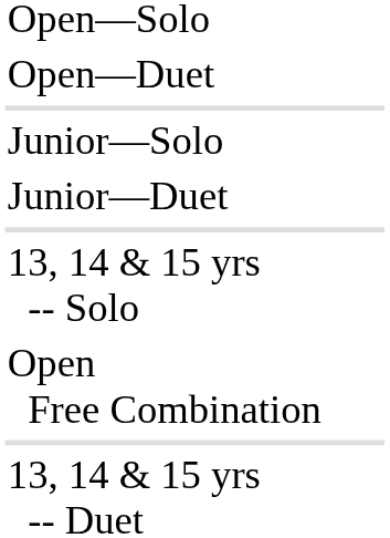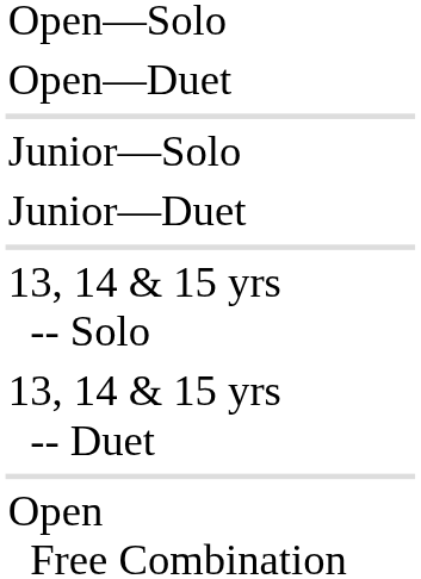 <table>
 <tr>
 <td>Open—Solo</td>
 <td></td>
 <td></td>
 <td></td>
 <td></td>
 <td></td>
 <td></td>
 </tr>
 <tr>
 <td>Open—Duet</td>
 <td></td>
 <td></td>
 <td></td>
 <td></td>
 <td></td>
 <td></td>
 </tr>
 <tr bgcolor=#DDDDDD>
 <td colspan=7></td>
 </tr>
 <tr>
 <td>Junior—Solo</td>
 <td></td>
 <td></td>
 <td></td>
 <td></td>
 <td></td>
 <td></td>
 </tr>
 <tr>
 <td>Junior—Duet</td>
 <td></td>
 <td></td>
 <td></td>
 <td></td>
 <td></td>
 <td></td>
 </tr>
 <tr bgcolor=#DDDDDD>
 <td colspan=7></td>
 </tr>
 <tr>
 <td>13, 14 & 15 yrs <br>   -- Solo</td>
 <td></td>
 <td></td>
 <td></td>
 <td></td>
 <td></td>
 <td></td>
 </tr>
 <tr>
-<td>Open <br>   Free Combination</td>
+<td>13, 14 & 15 yrs <br>   -- Duet</td>
 <td></td>
 <td></td>
 <td></td>
 <td></td>
 <td></td>
 <td></td>
 </tr>
 <tr bgcolor=#DDDDDD>
 <td colspan=7></td>
 </tr>
 <tr>
-<td>13, 14 & 15 yrs <br>   -- Duet</td>
+<td>Open <br>   Free Combination</td>
 <td></td>
 <td></td>
 <td></td>
 <td></td>
 <td></td>
 <td></td>
 </tr>
 <tr>
 </tr>
 </table>
